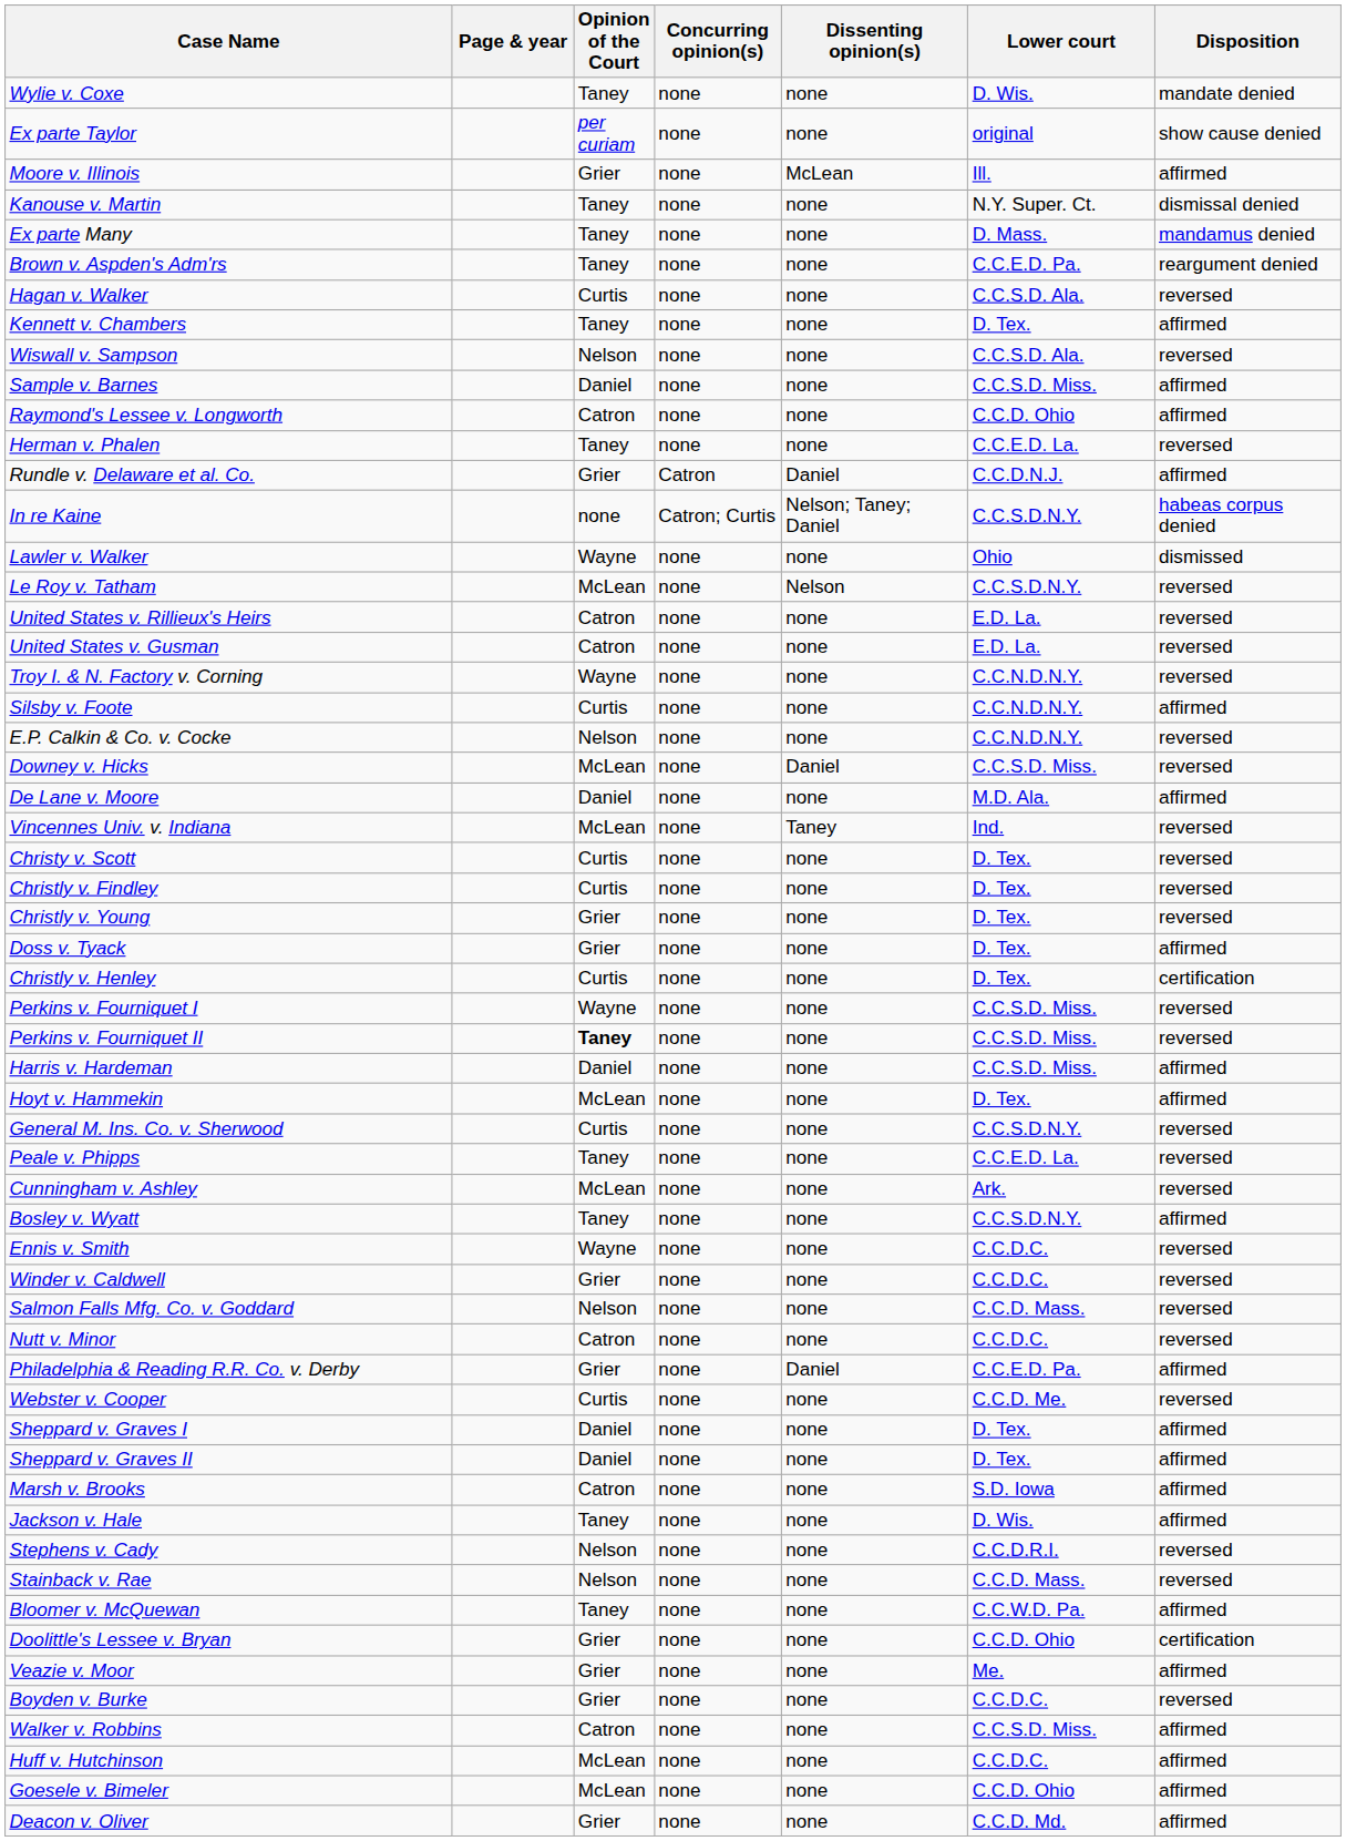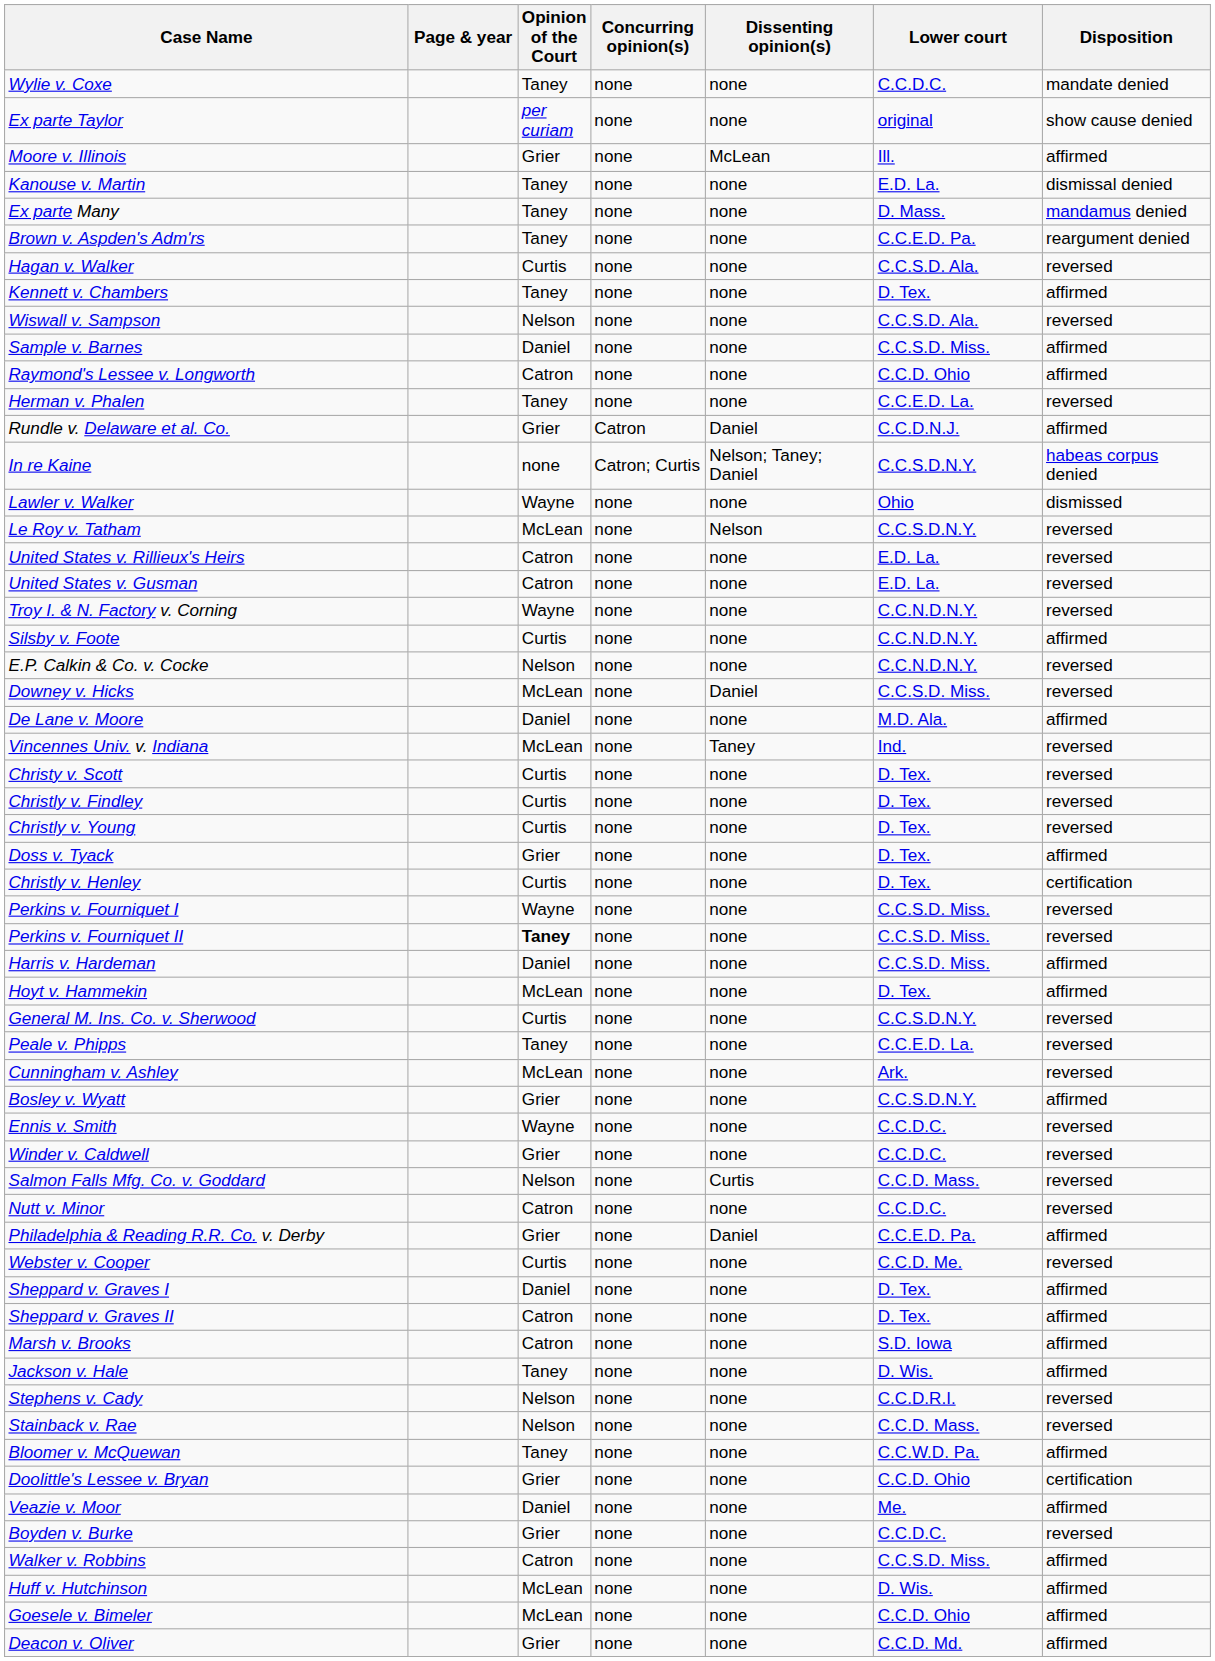 <table class="wikitable sortable">
 <tr>
 <th scope="col" style="width: 370px;">Case Name</th>
 <th scope="col" style="width: 95px;">Page & year</th>
 <th scope="col" style="width: 10px;">Opinion of the Court</th>
 <th scope="col" style="width: 100px;">Concurring opinion(s)</th>
 <th scope="col" style="width: 150px;">Dissenting opinion(s)</th>
 <th scope="col" style="width: 150px;">Lower court</th>
 <th scope="col" style="width: 150px;">Disposition</th>
 </tr>
 <tr>
 <td><em><a href='#'>Wylie v. Coxe</a></em></td>
 <td align="right"></td>
 <td>Taney</td>
 <td>none</td>
 <td>none</td>
-<td><a href='#'>D. Wis.</a></td>
+<td><a href='#'>C.C.D.C.</a></td>
 <td>mandate denied</td>
 </tr>
 <tr>
 <td><em><a href='#'>Ex parte Taylor</a></em></td>
 <td align="right"></td>
 <td><em><a href='#'>per curiam</a></em></td>
 <td>none</td>
 <td>none</td>
 <td><a href='#'>original</a></td>
 <td>show cause denied</td>
 </tr>
 <tr>
 <td><em><a href='#'>Moore v. Illinois</a></em></td>
 <td align="right"></td>
 <td>Grier</td>
 <td>none</td>
 <td>McLean</td>
 <td><a href='#'>Ill.</a></td>
 <td>affirmed</td>
 </tr>
 <tr>
 <td><em><a href='#'>Kanouse v. Martin</a></em></td>
 <td align="right"></td>
 <td>Taney</td>
 <td>none</td>
 <td>none</td>
-<td>N.Y. Super. Ct.</td>
+<td><a href='#'>E.D. La.</a></td>
 <td>dismissal denied</td>
 </tr>
 <tr>
 <td><em><a href='#'>Ex parte</a> Many</em></td>
 <td align="right"></td>
 <td>Taney</td>
 <td>none</td>
 <td>none</td>
 <td><a href='#'>D. Mass.</a></td>
 <td><a href='#'>mandamus</a>  denied</td>
 </tr>
 <tr>
 <td><em><a href='#'>Brown v. Aspden's Adm'rs</a></em></td>
 <td align="right"></td>
 <td>Taney</td>
 <td>none</td>
 <td>none</td>
 <td><a href='#'>C.C.E.D. Pa.</a></td>
 <td>reargument denied</td>
 </tr>
 <tr>
 <td><em><a href='#'>Hagan v. Walker</a></em></td>
 <td align="right"></td>
 <td>Curtis</td>
 <td>none</td>
 <td>none</td>
 <td><a href='#'>C.C.S.D. Ala.</a></td>
 <td>reversed</td>
 </tr>
 <tr>
 <td><em><a href='#'>Kennett v. Chambers</a></em></td>
 <td align="right"></td>
 <td>Taney</td>
 <td>none</td>
 <td>none</td>
 <td><a href='#'>D. Tex.</a></td>
 <td>affirmed</td>
 </tr>
 <tr>
 <td><em><a href='#'>Wiswall v. Sampson</a></em></td>
 <td align="right"></td>
 <td>Nelson</td>
 <td>none</td>
 <td>none</td>
 <td><a href='#'>C.C.S.D. Ala.</a></td>
 <td>reversed</td>
 </tr>
 <tr>
 <td><em><a href='#'>Sample v. Barnes</a></em></td>
 <td align="right"></td>
 <td>Daniel</td>
 <td>none</td>
 <td>none</td>
 <td><a href='#'>C.C.S.D. Miss.</a></td>
 <td>affirmed</td>
 </tr>
 <tr>
 <td><em><a href='#'>Raymond's Lessee v. Longworth</a></em></td>
 <td align="right"></td>
 <td>Catron</td>
 <td>none</td>
 <td>none</td>
 <td><a href='#'>C.C.D. Ohio</a></td>
 <td>affirmed</td>
 </tr>
 <tr>
 <td><em><a href='#'>Herman v. Phalen</a></em></td>
 <td align="right"></td>
 <td>Taney</td>
 <td>none</td>
 <td>none</td>
 <td><a href='#'>C.C.E.D. La.</a></td>
 <td>reversed</td>
 </tr>
 <tr>
 <td><em>Rundle v. <a href='#'>Delaware et al. Co.</a></em></td>
 <td align="right"></td>
 <td>Grier</td>
 <td>Catron</td>
 <td>Daniel</td>
 <td><a href='#'>C.C.D.N.J.</a></td>
 <td>affirmed</td>
 </tr>
 <tr>
 <td><em><a href='#'>In re Kaine</a></em></td>
 <td align="right"></td>
 <td>none</td>
 <td>Catron; Curtis</td>
 <td>Nelson; Taney; Daniel</td>
 <td><a href='#'>C.C.S.D.N.Y.</a></td>
 <td><a href='#'>habeas corpus</a> denied</td>
 </tr>
 <tr>
 <td><em><a href='#'>Lawler v. Walker</a></em></td>
 <td align="right"></td>
 <td>Wayne</td>
 <td>none</td>
 <td>none</td>
 <td><a href='#'>Ohio</a></td>
 <td>dismissed</td>
 </tr>
 <tr>
 <td><em><a href='#'>Le Roy v. Tatham</a></em></td>
 <td align="right"></td>
 <td>McLean</td>
 <td>none</td>
 <td>Nelson</td>
 <td><a href='#'>C.C.S.D.N.Y.</a></td>
 <td>reversed</td>
 </tr>
 <tr>
 <td><em><a href='#'>United States v. Rillieux's Heirs</a></em></td>
 <td align="right"></td>
 <td>Catron</td>
 <td>none</td>
 <td>none</td>
 <td><a href='#'>E.D. La.</a></td>
 <td>reversed</td>
 </tr>
 <tr>
 <td><em><a href='#'>United States v. Gusman</a></em></td>
 <td align="right"></td>
 <td>Catron</td>
 <td>none</td>
 <td>none</td>
 <td><a href='#'>E.D. La.</a></td>
 <td>reversed</td>
 </tr>
 <tr>
 <td><em><a href='#'>Troy I. & N. Factory</a> v. Corning</em></td>
 <td align="right"></td>
 <td>Wayne</td>
 <td>none</td>
 <td>none</td>
 <td><a href='#'>C.C.N.D.N.Y.</a></td>
 <td>reversed</td>
 </tr>
 <tr>
 <td><em><a href='#'>Silsby v. Foote</a></em></td>
 <td align="right"></td>
 <td>Curtis</td>
 <td>none</td>
 <td>none</td>
 <td><a href='#'>C.C.N.D.N.Y.</a></td>
 <td>affirmed</td>
 </tr>
 <tr>
 <td><em>E.P. Calkin & Co. v. Cocke</em></td>
 <td align="right"></td>
 <td>Nelson</td>
 <td>none</td>
 <td>none</td>
 <td><a href='#'>C.C.N.D.N.Y.</a></td>
 <td>reversed</td>
 </tr>
 <tr>
 <td><em><a href='#'>Downey v. Hicks</a></em></td>
 <td align="right"></td>
 <td>McLean</td>
 <td>none</td>
 <td>Daniel</td>
 <td><a href='#'>C.C.S.D. Miss.</a></td>
 <td>reversed</td>
 </tr>
 <tr>
 <td><em><a href='#'>De Lane v. Moore</a></em></td>
 <td align="right"></td>
 <td>Daniel</td>
 <td>none</td>
 <td>none</td>
 <td><a href='#'>M.D. Ala.</a></td>
 <td>affirmed</td>
 </tr>
 <tr>
 <td><em><a href='#'>Vincennes Univ.</a> v. <a href='#'>Indiana</a></em></td>
 <td align="right"></td>
 <td>McLean</td>
 <td>none</td>
 <td>Taney</td>
 <td><a href='#'>Ind.</a></td>
 <td>reversed</td>
 </tr>
 <tr>
 <td><em><a href='#'>Christy v. Scott</a></em></td>
 <td align="right"></td>
 <td>Curtis</td>
 <td>none</td>
 <td>none</td>
 <td><a href='#'>D. Tex.</a></td>
 <td>reversed</td>
 </tr>
 <tr>
 <td><em><a href='#'>Christly v. Findley</a></em></td>
 <td align="right"></td>
 <td>Curtis</td>
 <td>none</td>
 <td>none</td>
 <td><a href='#'>D. Tex.</a></td>
 <td>reversed</td>
 </tr>
 <tr>
 <td><em><a href='#'>Christly v. Young</a></em></td>
 <td align="right"></td>
-<td>Grier</td>
+<td>Curtis</td>
 <td>none</td>
 <td>none</td>
 <td><a href='#'>D. Tex.</a></td>
 <td>reversed</td>
 </tr>
 <tr>
 <td><em><a href='#'>Doss v. Tyack</a></em></td>
 <td align="right"></td>
 <td>Grier</td>
 <td>none</td>
 <td>none</td>
 <td><a href='#'>D. Tex.</a></td>
 <td>affirmed</td>
 </tr>
 <tr>
 <td><em><a href='#'>Christly v. Henley</a></em></td>
 <td align="right"></td>
 <td>Curtis</td>
 <td>none</td>
 <td>none</td>
 <td><a href='#'>D. Tex.</a></td>
 <td>certification</td>
 </tr>
 <tr>
 <td><em><a href='#'>Perkins v. Fourniquet I</a></em></td>
 <td align="right"></td>
 <td>Wayne</td>
 <td>none</td>
 <td>none</td>
 <td><a href='#'>C.C.S.D. Miss.</a></td>
 <td>reversed</td>
 </tr>
 <tr>
 <td><em><a href='#'>Perkins v. Fourniquet II</a></em></td>
 <td align="right"></td>
 <td><strong>Taney</strong></td>
 <td>none</td>
 <td>none</td>
 <td><a href='#'>C.C.S.D. Miss.</a></td>
 <td>reversed</td>
 </tr>
 <tr>
 <td><em><a href='#'>Harris v. Hardeman</a></em></td>
 <td align="right"></td>
 <td>Daniel</td>
 <td>none</td>
 <td>none</td>
 <td><a href='#'>C.C.S.D. Miss.</a></td>
 <td>affirmed</td>
 </tr>
 <tr>
 <td><em><a href='#'>Hoyt v. Hammekin</a></em></td>
 <td align="right"></td>
 <td>McLean</td>
 <td>none</td>
 <td>none</td>
 <td><a href='#'>D. Tex.</a></td>
 <td>affirmed</td>
 </tr>
 <tr>
 <td><em><a href='#'>General M. Ins. Co. v. Sherwood</a></em></td>
 <td align="right"></td>
 <td>Curtis</td>
 <td>none</td>
 <td>none</td>
 <td><a href='#'>C.C.S.D.N.Y.</a></td>
 <td>reversed</td>
 </tr>
 <tr>
 <td><em><a href='#'>Peale v. Phipps</a></em></td>
 <td align="right"></td>
 <td>Taney</td>
 <td>none</td>
 <td>none</td>
 <td><a href='#'>C.C.E.D. La.</a></td>
 <td>reversed</td>
 </tr>
 <tr>
 <td><em><a href='#'>Cunningham v. Ashley</a></em></td>
 <td align="right"></td>
 <td>McLean</td>
 <td>none</td>
 <td>none</td>
 <td><a href='#'>Ark.</a></td>
 <td>reversed</td>
 </tr>
 <tr>
 <td><em><a href='#'>Bosley v. Wyatt</a></em></td>
 <td align="right"></td>
-<td>Taney</td>
+<td>Grier</td>
 <td>none</td>
 <td>none</td>
 <td><a href='#'>C.C.S.D.N.Y.</a></td>
 <td>affirmed</td>
 </tr>
 <tr>
 <td><em><a href='#'>Ennis v. Smith</a></em></td>
 <td align="right"></td>
 <td>Wayne</td>
 <td>none</td>
 <td>none</td>
 <td><a href='#'>C.C.D.C.</a></td>
 <td>reversed</td>
 </tr>
 <tr>
 <td><em><a href='#'>Winder v. Caldwell</a></em></td>
 <td align="right"></td>
 <td>Grier</td>
 <td>none</td>
 <td>none</td>
 <td><a href='#'>C.C.D.C.</a></td>
 <td>reversed</td>
 </tr>
 <tr>
 <td><em><a href='#'>Salmon Falls Mfg. Co. v. Goddard</a></em></td>
 <td align="right"></td>
 <td>Nelson</td>
 <td>none</td>
-<td>none</td>
+<td>Curtis</td>
 <td><a href='#'>C.C.D. Mass.</a></td>
 <td>reversed</td>
 </tr>
 <tr>
 <td><em><a href='#'>Nutt v. Minor</a></em></td>
 <td align="right"></td>
 <td>Catron</td>
 <td>none</td>
 <td>none</td>
 <td><a href='#'>C.C.D.C.</a></td>
 <td>reversed</td>
 </tr>
 <tr>
 <td><em><a href='#'>Philadelphia & Reading R.R. Co.</a> v. Derby</em></td>
 <td align="right"></td>
 <td>Grier</td>
 <td>none</td>
 <td>Daniel</td>
 <td><a href='#'>C.C.E.D. Pa.</a></td>
 <td>affirmed</td>
 </tr>
 <tr>
 <td><em><a href='#'>Webster v. Cooper</a></em></td>
 <td align="right"></td>
 <td>Curtis</td>
 <td>none</td>
 <td>none</td>
 <td><a href='#'>C.C.D. Me.</a></td>
 <td>reversed</td>
 </tr>
 <tr>
 <td><em><a href='#'>Sheppard v. Graves I</a></em></td>
 <td align="right"></td>
 <td>Daniel</td>
 <td>none</td>
 <td>none</td>
 <td><a href='#'>D. Tex.</a></td>
 <td>affirmed</td>
 </tr>
 <tr>
 <td><em><a href='#'>Sheppard v. Graves II</a></em></td>
 <td align="right"></td>
-<td>Daniel</td>
+<td>Catron</td>
 <td>none</td>
 <td>none</td>
 <td><a href='#'>D. Tex.</a></td>
 <td>affirmed</td>
 </tr>
 <tr>
 <td><em><a href='#'>Marsh v. Brooks</a></em></td>
 <td align="right"></td>
 <td>Catron</td>
 <td>none</td>
 <td>none</td>
 <td><a href='#'>S.D. Iowa</a></td>
 <td>affirmed</td>
 </tr>
 <tr>
 <td><em><a href='#'>Jackson v. Hale</a></em></td>
 <td align="right"></td>
 <td>Taney</td>
 <td>none</td>
 <td>none</td>
 <td><a href='#'>D. Wis.</a></td>
 <td>affirmed</td>
 </tr>
 <tr>
 <td><em><a href='#'>Stephens v. Cady</a></em></td>
 <td align="right"></td>
 <td>Nelson</td>
 <td>none</td>
 <td>none</td>
 <td><a href='#'>C.C.D.R.I.</a></td>
 <td>reversed</td>
 </tr>
 <tr>
 <td><em><a href='#'>Stainback v. Rae</a></em></td>
 <td align="right"></td>
 <td>Nelson</td>
 <td>none</td>
 <td>none</td>
 <td><a href='#'>C.C.D. Mass.</a></td>
 <td>reversed</td>
 </tr>
 <tr>
 <td><em><a href='#'>Bloomer v. McQuewan</a></em></td>
 <td align="right"></td>
 <td>Taney</td>
 <td>none</td>
 <td>none</td>
 <td><a href='#'>C.C.W.D. Pa.</a></td>
 <td>affirmed</td>
 </tr>
 <tr>
 <td><em><a href='#'>Doolittle's Lessee v. Bryan</a></em></td>
 <td align="right"></td>
 <td>Grier</td>
 <td>none</td>
 <td>none</td>
 <td><a href='#'>C.C.D. Ohio</a></td>
 <td>certification</td>
 </tr>
 <tr>
 <td><em><a href='#'>Veazie v. Moor</a></em></td>
 <td align="right"></td>
-<td>Grier</td>
+<td>Daniel</td>
 <td>none</td>
 <td>none</td>
 <td><a href='#'>Me.</a></td>
 <td>affirmed</td>
 </tr>
 <tr>
 <td><em><a href='#'>Boyden v. Burke</a></em></td>
 <td align="right"></td>
 <td>Grier</td>
 <td>none</td>
 <td>none</td>
 <td><a href='#'>C.C.D.C.</a></td>
 <td>reversed</td>
 </tr>
 <tr>
 <td><em><a href='#'>Walker v. Robbins</a></em></td>
 <td align="right"></td>
 <td>Catron</td>
 <td>none</td>
 <td>none</td>
 <td><a href='#'>C.C.S.D. Miss.</a></td>
 <td>affirmed</td>
 </tr>
 <tr>
 <td><em><a href='#'>Huff v. Hutchinson</a></em></td>
 <td align="right"></td>
 <td>McLean</td>
 <td>none</td>
 <td>none</td>
-<td><a href='#'>C.C.D.C.</a></td>
+<td><a href='#'>D. Wis.</a></td>
 <td>affirmed</td>
 </tr>
 <tr>
 <td><em><a href='#'>Goesele v. Bimeler</a></em></td>
 <td align="right"></td>
 <td>McLean</td>
 <td>none</td>
 <td>none</td>
 <td><a href='#'>C.C.D. Ohio</a></td>
 <td>affirmed</td>
 </tr>
 <tr>
 <td><em><a href='#'>Deacon v. Oliver</a></em></td>
 <td align="right"></td>
 <td>Grier</td>
 <td>none</td>
 <td>none</td>
 <td><a href='#'>C.C.D. Md.</a></td>
 <td>affirmed</td>
 </tr>
 <tr>
 </tr>
 </table>
